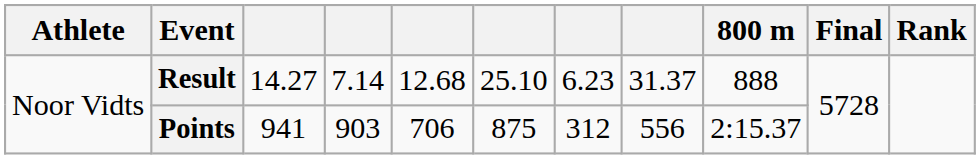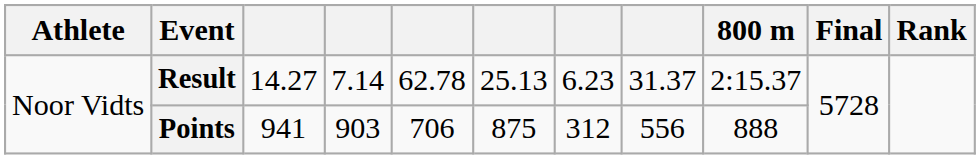 <table class="wikitable" style="font-size:90%">
 <tr>
 <th>Athlete</th>
 <th>Event</th>
 <th></th>
 <th></th>
 <th></th>
 <th></th>
 <th></th>
 <th></th>
 <th>800 m</th>
 <th>Final</th>
 <th>Rank</th>
 </tr>
 <tr align=center>
 <td rowspan="2" style="text-align:left;">Noor Vidts</td>
 <th style="font-size:95%">Result</th>
 <td>14.27</td>
 <td>7.14</td>
-<td>12.68</td>
-<td>25.10</td>
+<td>62.78</td>
+<td>25.13</td>
 <td>6.23</td>
 <td>31.37</td>
-<td>888</td>
+<td>2:15.37</td>
 <td rowspan=2>5728</td>
 <td rowspan=2></td>
 </tr>
 <tr align=center>
 <th style="font-size:95%">Points</th>
 <td>941</td>
 <td>903</td>
 <td>706</td>
 <td>875</td>
 <td>312</td>
 <td>556</td>
-<td>2:15.37</td>
+<td>888</td>
 </tr>
 </table>
